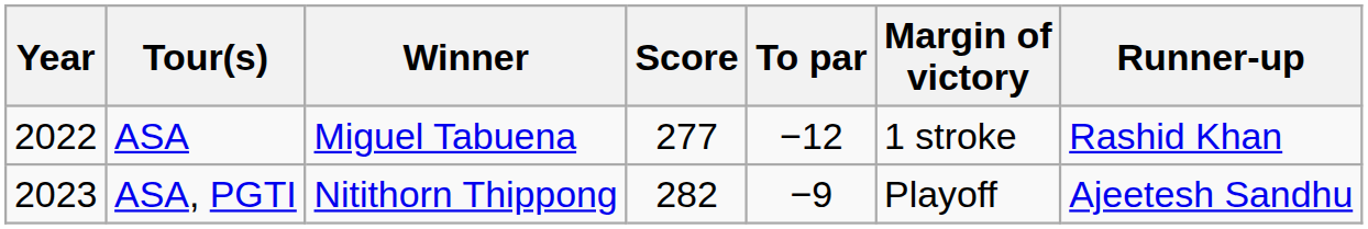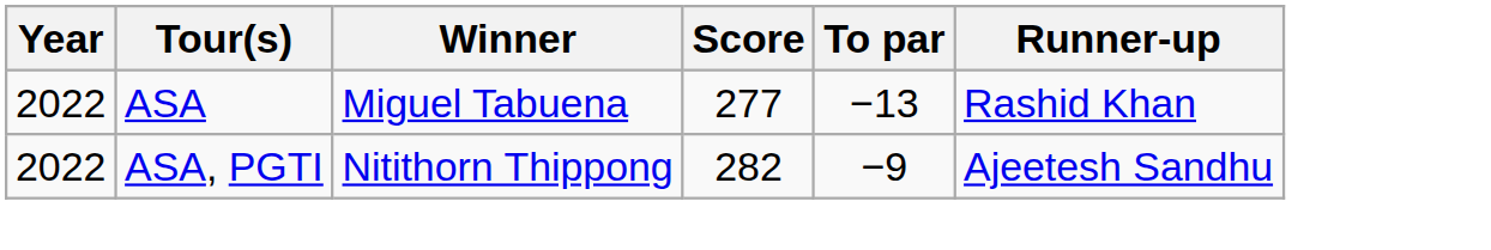 <table class="wikitable" style="font-size:95%">
 <tr>
 <th>Year</th>
 <th>Tour(s)</th>
 <th>Winner</th>
 <th>Score</th>
 <th>To par</th>
-<th>Margin of<br>victory</th>
 <th>Runner-up</th>
 </tr>
 <tr>
 <td>2022</td>
 <td><a href='#'>ASA</a></td>
 <td> <a href='#'>Miguel Tabuena</a></td>
 <td align=center>277</td>
-<td align=center>−12</td>
-<td>1 stroke</td>
+<td align=center>−13</td>
 <td> <a href='#'>Rashid Khan</a></td>
 </tr>
 <tr>
-<td>2023</td>
+<td>2022</td>
 <td><a href='#'>ASA</a>, <a href='#'>PGTI</a></td>
 <td> <a href='#'>Nitithorn Thippong</a></td>
 <td align=center>282</td>
 <td align=center>−9</td>
-<td>Playoff</td>
 <td> <a href='#'>Ajeetesh Sandhu</a></td>
 </tr>
 </table>
